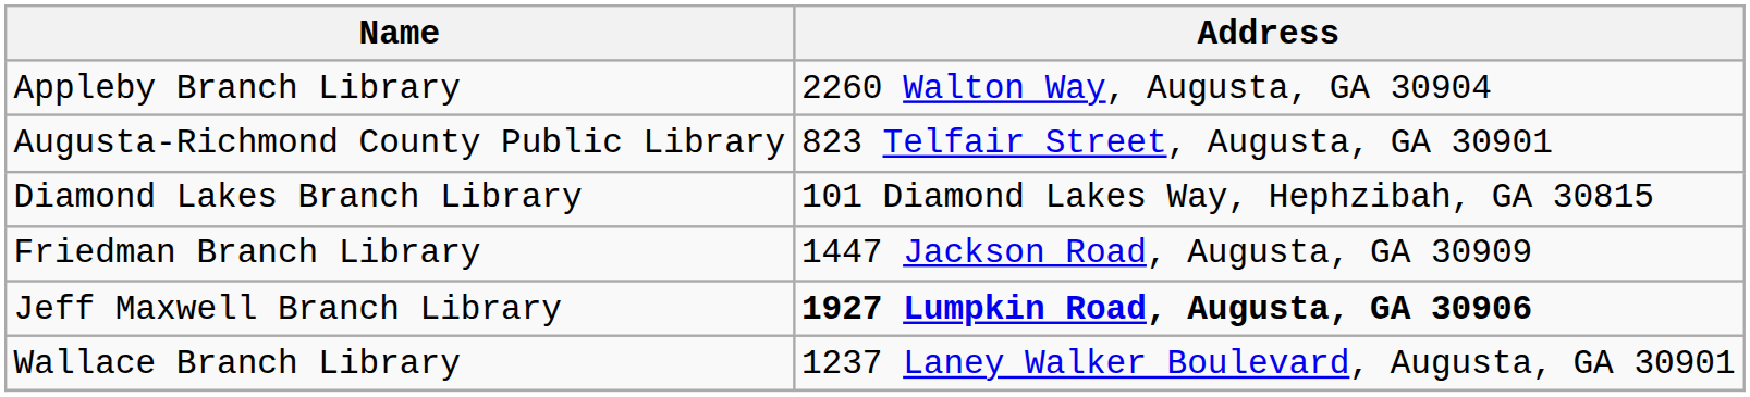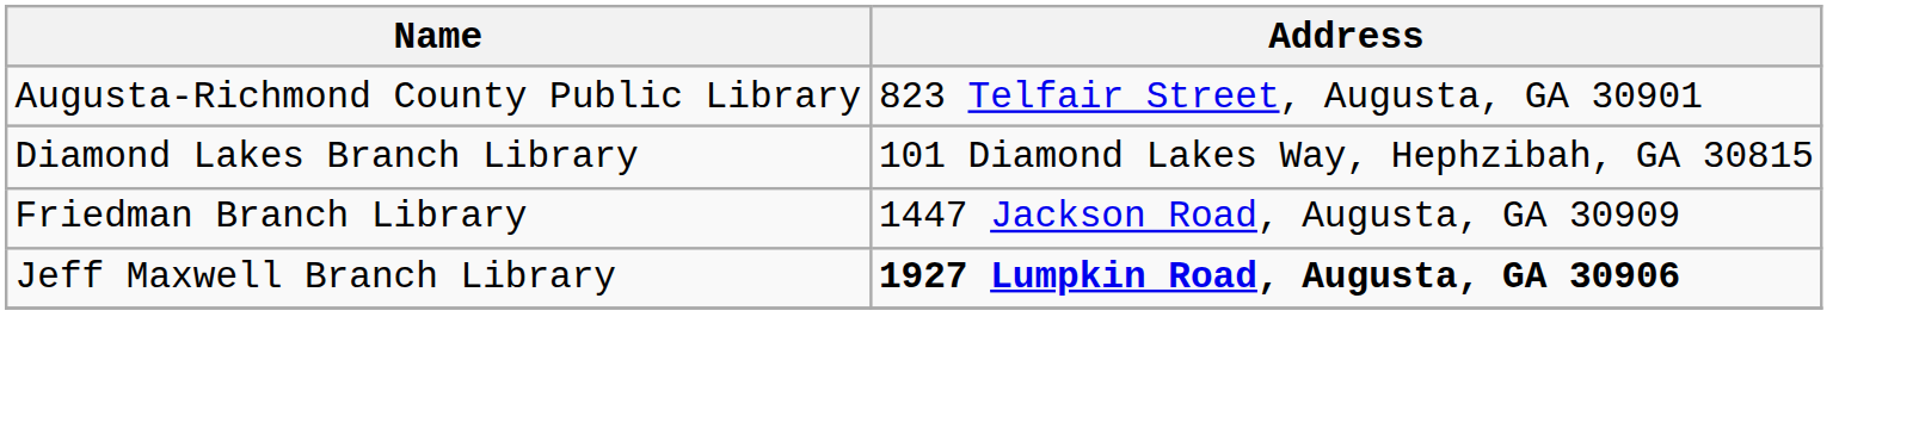 <table class="wikitable">
 <tr>
 <th>Name</th>
 <th>Address</th>
-</tr>
-<tr>
-<td>Appleby Branch Library</td>
-<td>2260 <a href='#'>Walton Way</a>, Augusta, GA 30904</td>
 </tr>
 <tr>
 <td>Augusta-Richmond County Public Library</td>
 <td>823 <a href='#'>Telfair Street</a>, Augusta, GA 30901</td>
 </tr>
 <tr>
 <td>Diamond Lakes Branch Library</td>
 <td>101 Diamond Lakes Way, Hephzibah, GA 30815</td>
 </tr>
 <tr>
 <td>Friedman Branch Library</td>
 <td>1447 <a href='#'>Jackson Road</a>, Augusta, GA 30909</td>
 </tr>
 <tr>
 <td>Jeff Maxwell Branch Library</td>
 <td><strong>1927 <a href='#'>Lumpkin Road</a>, Augusta, GA 30906</strong></td>
 </tr>
 <tr>
-<td>Wallace Branch Library</td>
-<td>1237 <a href='#'>Laney Walker Boulevard</a>, Augusta, GA 30901</td>
-</tr>
-<tr>
 </tr>
 </table>
